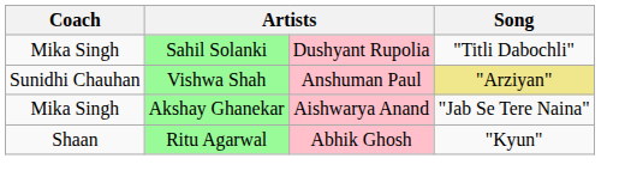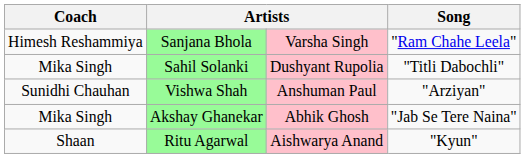 <table class="wikitable sortable" style="text-align: center; width: auto;">
 <tr>
 <th>Coach</th>
 <th colspan="2">Artists</th>
 <th>Song</th>
+</tr>
+<tr>
+<td>Himesh Reshammiya</td>
+<td style="background:palegreen">Sanjana Bhola</td>
+<td style="background:pink">Varsha Singh</td>
+<td>"<a href='#'>Ram Chahe Leela</a>"</td>
 </tr>
 <tr>
 <td>Mika Singh</td>
 <td style="background:palegreen">Sahil Solanki</td>
 <td style="background:pink">Dushyant Rupolia</td>
 <td>"Titli Dabochli"</td>
 </tr>
 <tr>
 <td>Sunidhi Chauhan</td>
 <td style="background:palegreen">Vishwa Shah</td>
 <td style="background:pink">Anshuman Paul</td>
-<td style="background: khaki;">"Arziyan"</td>
+<td>"Arziyan"</td>
 </tr>
 <tr>
 <td>Mika Singh</td>
 <td style="background:palegreen">Akshay Ghanekar</td>
-<td style="background:pink">Aishwarya Anand</td>
+<td style="background:pink">Abhik Ghosh</td>
 <td>"Jab Se Tere Naina"</td>
 </tr>
 <tr>
 <td>Shaan</td>
 <td style="background:palegreen">Ritu Agarwal</td>
-<td style="background:pink">Abhik Ghosh</td>
+<td style="background:pink">Aishwarya Anand</td>
 <td>"Kyun"</td>
 </tr>
 </table>
